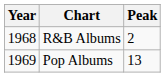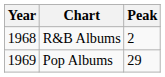 <table class="wikitable">
 <tr>
 <th>Year</th>
 <th>Chart</th>
 <th>Peak</th>
 </tr>
 <tr>
 <td>1968</td>
 <td>R&B Albums</td>
 <td>2</td>
 </tr>
 <tr>
 <td>1969</td>
 <td>Pop Albums</td>
-<td>13</td>
+<td>29</td>
 </tr>
 </table>
